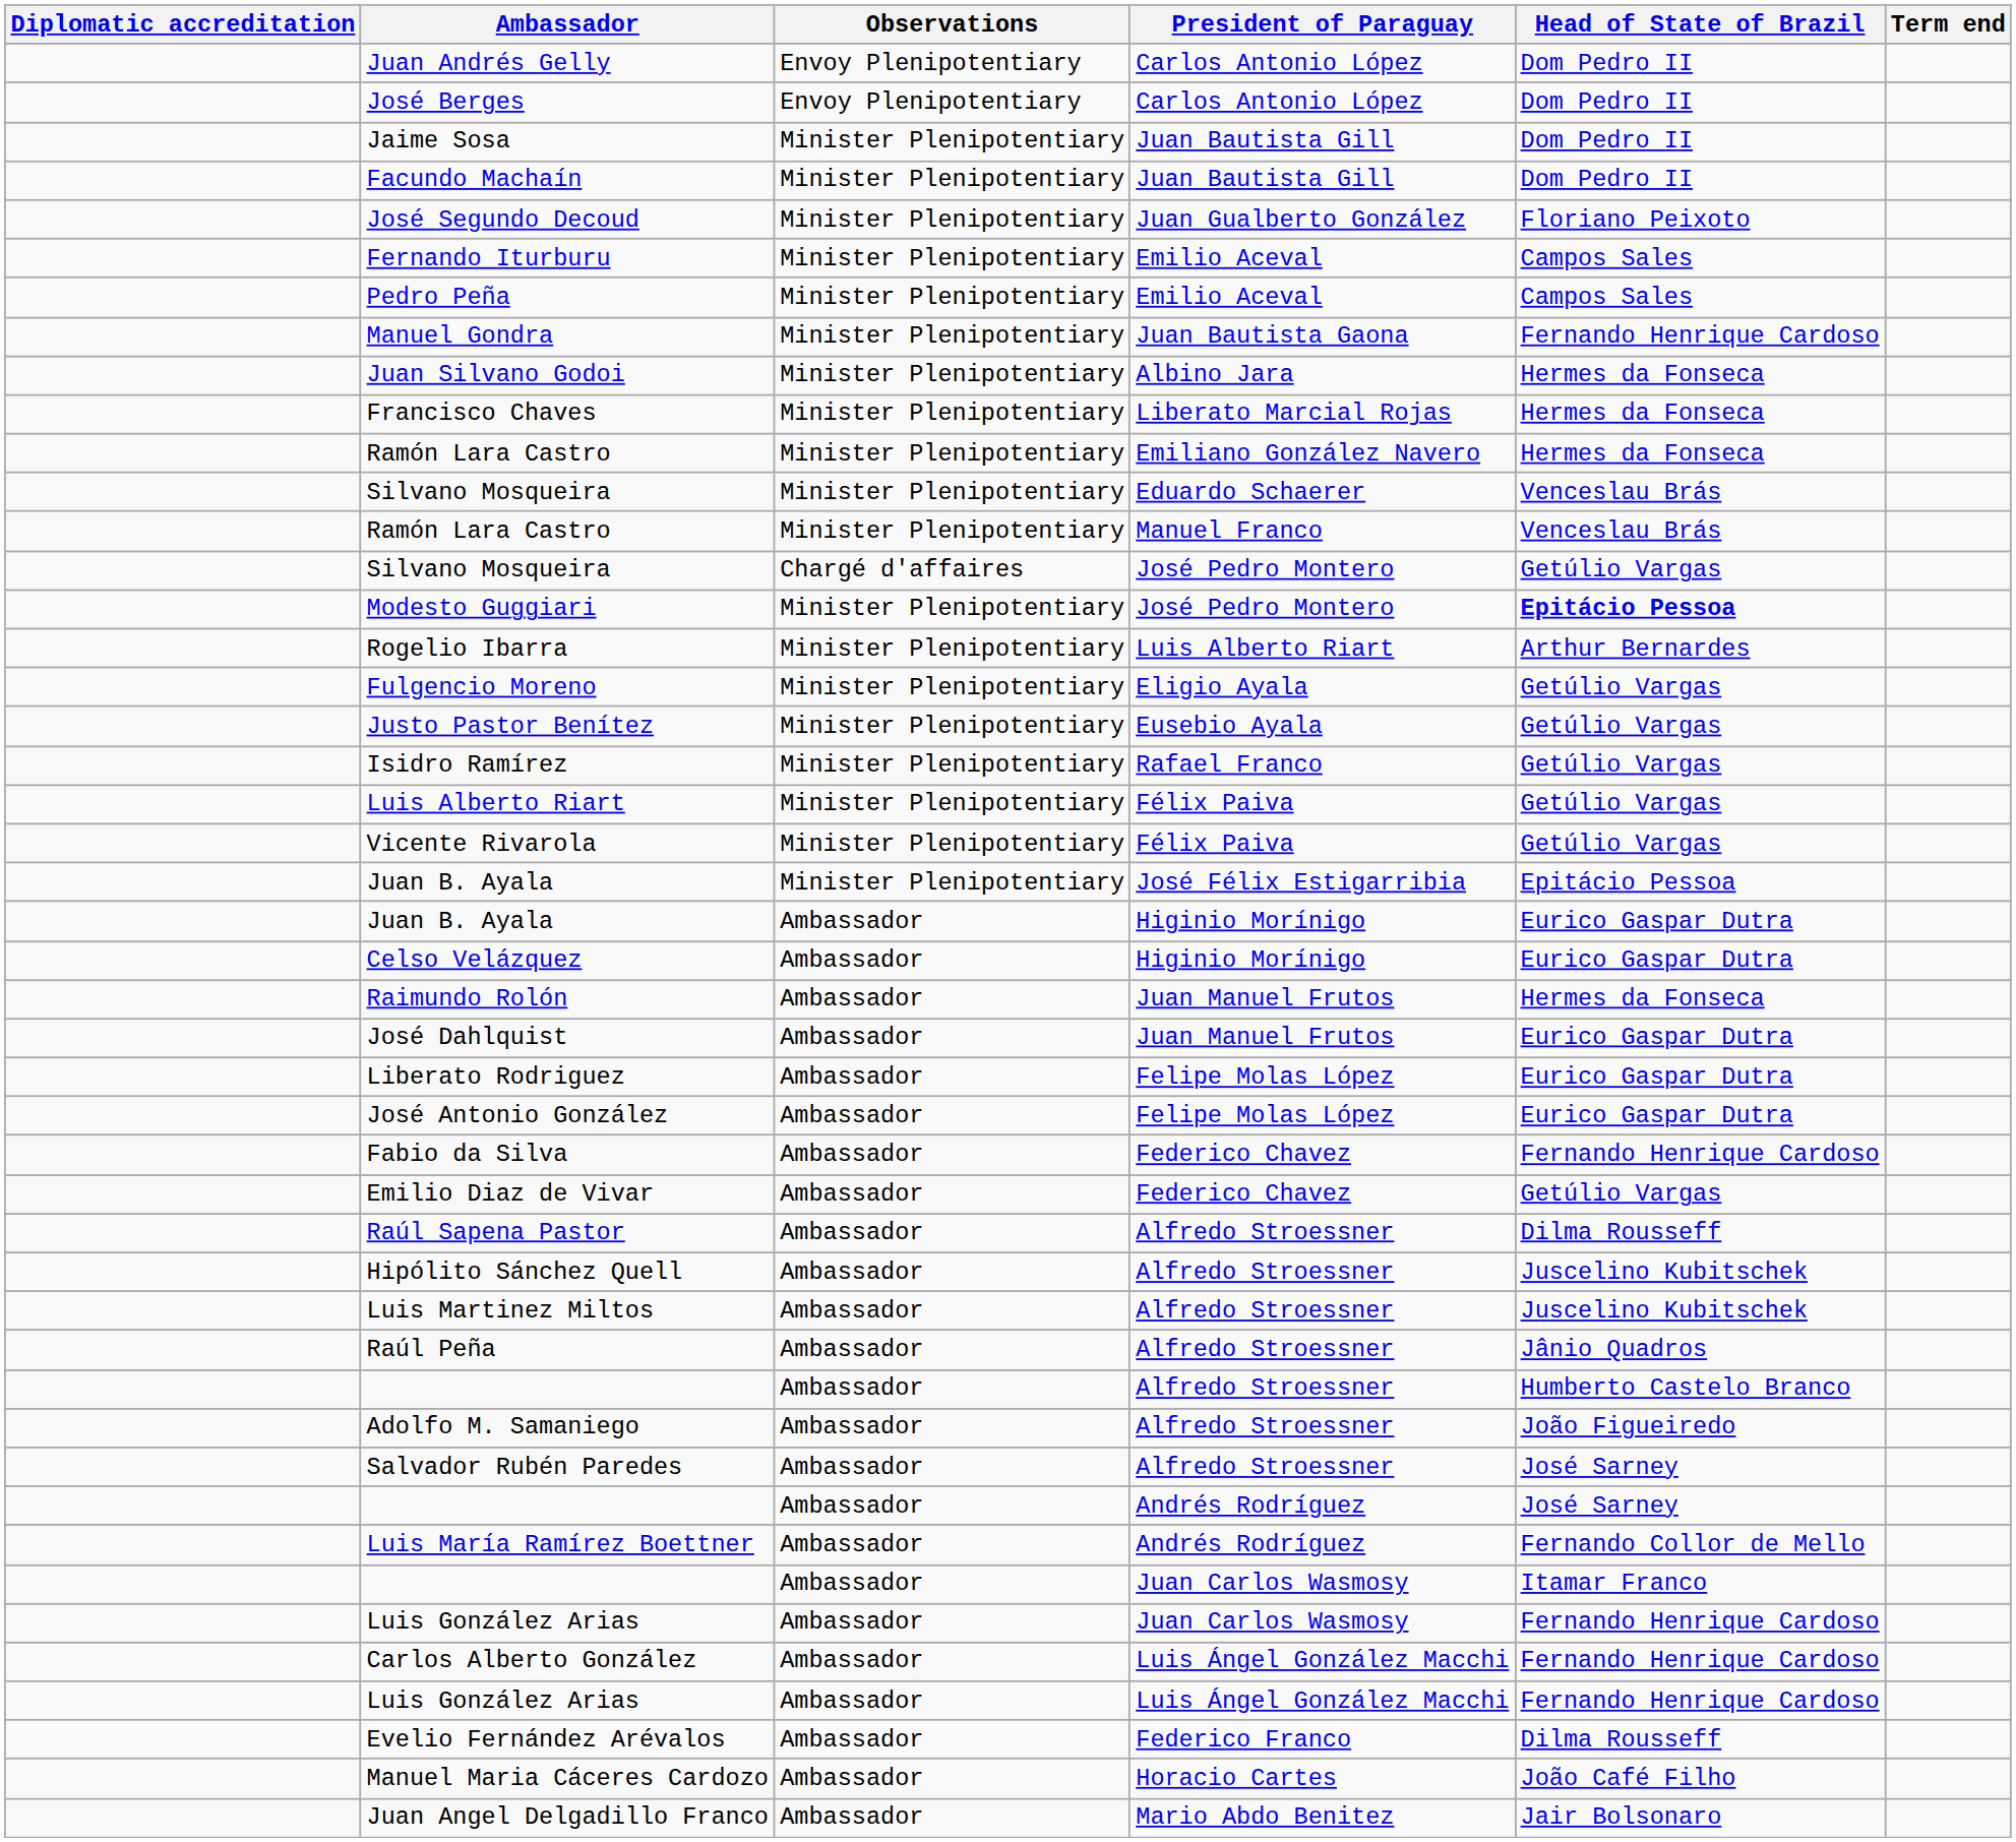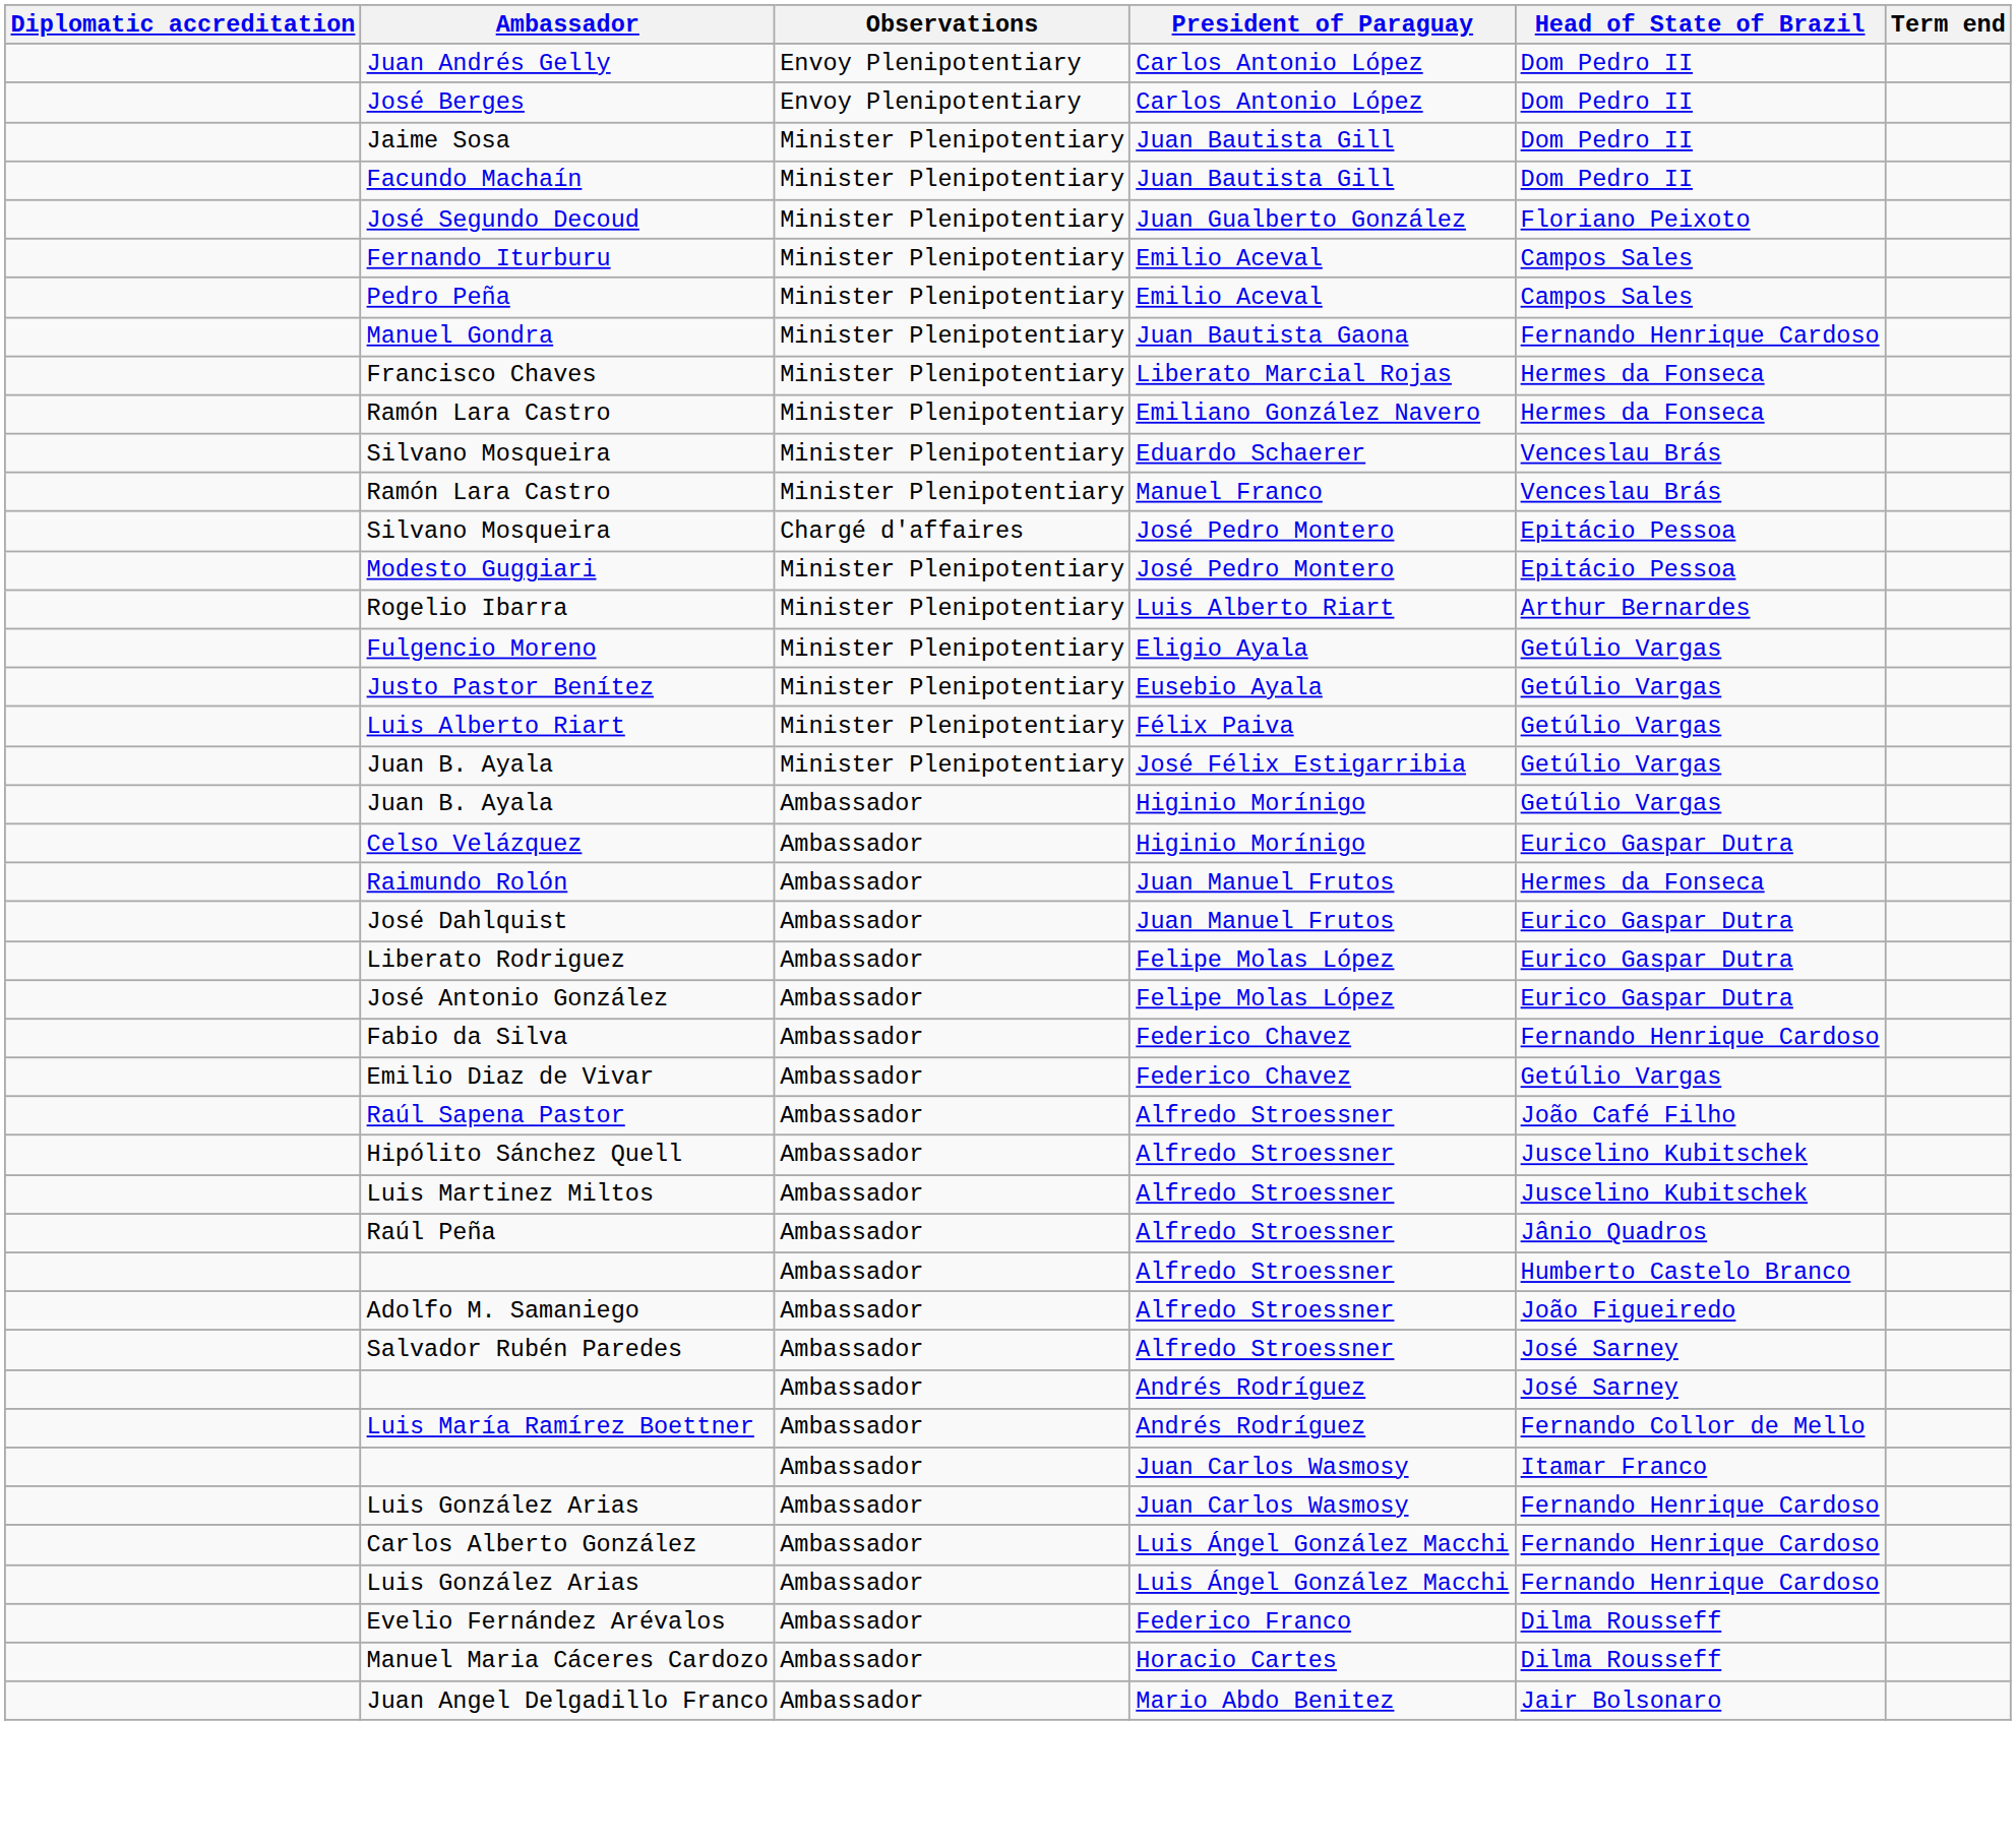 <table class="wikitable sortable">
 <tr>
 <th><a href='#'>Diplomatic accreditation</a></th>
 <th><a href='#'>Ambassador</a></th>
 <th>Observations</th>
 <th><a href='#'>President of Paraguay</a></th>
 <th><a href='#'>Head of State of Brazil</a></th>
 <th>Term end</th>
 </tr>
 <tr>
 <td></td>
 <td><a href='#'>Juan Andrés Gelly</a></td>
 <td>Envoy Plenipotentiary</td>
 <td><a href='#'>Carlos Antonio López</a></td>
 <td><a href='#'>Dom Pedro II</a></td>
 <td></td>
 </tr>
 <tr>
 <td></td>
 <td><a href='#'>José Berges</a></td>
 <td>Envoy Plenipotentiary</td>
 <td><a href='#'>Carlos Antonio López</a></td>
 <td><a href='#'>Dom Pedro II</a></td>
 <td></td>
 </tr>
 <tr>
 <td></td>
 <td>Jaime Sosa</td>
 <td>Minister Plenipotentiary</td>
 <td><a href='#'>Juan Bautista Gill</a></td>
 <td><a href='#'>Dom Pedro II</a></td>
 <td></td>
 </tr>
 <tr>
 <td></td>
 <td><a href='#'>Facundo Machaín</a></td>
 <td>Minister Plenipotentiary</td>
 <td><a href='#'>Juan Bautista Gill</a></td>
 <td><a href='#'>Dom Pedro II</a></td>
 <td></td>
 </tr>
 <tr>
 <td></td>
 <td><a href='#'>José Segundo Decoud</a></td>
 <td>Minister Plenipotentiary</td>
 <td><a href='#'>Juan Gualberto González</a></td>
 <td><a href='#'>Floriano Peixoto</a></td>
 <td></td>
 </tr>
 <tr>
 <td></td>
 <td><a href='#'>Fernando Iturburu</a></td>
 <td>Minister Plenipotentiary</td>
 <td><a href='#'>Emilio Aceval</a></td>
 <td><a href='#'>Campos Sales</a></td>
 <td></td>
 </tr>
 <tr>
 <td></td>
 <td><a href='#'>Pedro Peña</a></td>
 <td>Minister Plenipotentiary</td>
 <td><a href='#'>Emilio Aceval</a></td>
 <td><a href='#'>Campos Sales</a></td>
 <td></td>
 </tr>
 <tr>
 <td></td>
 <td><a href='#'>Manuel Gondra</a></td>
 <td>Minister Plenipotentiary</td>
 <td><a href='#'>Juan Bautista Gaona</a></td>
 <td><a href='#'>Fernando Henrique Cardoso</a></td>
 <td></td>
 </tr>
 <tr>
 <td></td>
-<td><a href='#'>Juan Silvano Godoi</a></td>
-<td>Minister Plenipotentiary</td>
-<td><a href='#'>Albino Jara</a></td>
-<td><a href='#'>Hermes da Fonseca</a></td>
-<td></td>
-</tr>
-<tr>
-<td></td>
 <td>Francisco Chaves</td>
 <td>Minister Plenipotentiary</td>
 <td><a href='#'>Liberato Marcial Rojas</a></td>
 <td><a href='#'>Hermes da Fonseca</a></td>
 <td></td>
 </tr>
 <tr>
 <td></td>
 <td>Ramón Lara Castro</td>
 <td>Minister Plenipotentiary</td>
 <td><a href='#'>Emiliano González Navero</a></td>
 <td><a href='#'>Hermes da Fonseca</a></td>
 <td></td>
 </tr>
 <tr>
 <td></td>
 <td>Silvano Mosqueira</td>
 <td>Minister Plenipotentiary</td>
 <td><a href='#'>Eduardo Schaerer</a></td>
 <td><a href='#'>Venceslau Brás</a></td>
 <td></td>
 </tr>
 <tr>
 <td></td>
 <td>Ramón Lara Castro</td>
 <td>Minister Plenipotentiary</td>
 <td><a href='#'>Manuel Franco</a></td>
 <td><a href='#'>Venceslau Brás</a></td>
 <td></td>
 </tr>
 <tr>
 <td></td>
 <td>Silvano Mosqueira</td>
 <td>Chargé d'affaires</td>
 <td><a href='#'>José Pedro Montero</a></td>
-<td><a href='#'>Getúlio Vargas</a></td>
+<td><a href='#'>Epitácio Pessoa</a></td>
 <td></td>
 </tr>
 <tr>
 <td></td>
 <td><a href='#'>Modesto Guggiari</a></td>
 <td>Minister Plenipotentiary</td>
 <td><a href='#'>José Pedro Montero</a></td>
-<td><strong><a href='#'>Epitácio Pessoa</a></strong></td>
+<td><a href='#'>Epitácio Pessoa</a></td>
 <td></td>
 </tr>
 <tr>
 <td></td>
 <td>Rogelio Ibarra</td>
 <td>Minister Plenipotentiary</td>
 <td><a href='#'>Luis Alberto Riart</a></td>
 <td><a href='#'>Arthur Bernardes</a></td>
 <td></td>
 </tr>
 <tr>
 <td></td>
 <td><a href='#'>Fulgencio Moreno</a></td>
 <td>Minister Plenipotentiary</td>
 <td><a href='#'>Eligio Ayala</a></td>
 <td><a href='#'>Getúlio Vargas</a></td>
 <td></td>
 </tr>
 <tr>
 <td></td>
 <td><a href='#'>Justo Pastor Benítez</a></td>
 <td>Minister Plenipotentiary</td>
 <td><a href='#'>Eusebio Ayala</a></td>
 <td><a href='#'>Getúlio Vargas</a></td>
 <td></td>
 </tr>
 <tr>
 <td></td>
-<td>Isidro Ramírez</td>
-<td>Minister Plenipotentiary</td>
-<td><a href='#'>Rafael Franco</a></td>
-<td><a href='#'>Getúlio Vargas</a></td>
-<td></td>
-</tr>
-<tr>
-<td></td>
 <td><a href='#'>Luis Alberto Riart</a></td>
-<td>Minister Plenipotentiary</td>
-<td><a href='#'>Félix Paiva</a></td>
-<td><a href='#'>Getúlio Vargas</a></td>
-<td></td>
-</tr>
-<tr>
-<td></td>
-<td>Vicente Rivarola</td>
 <td>Minister Plenipotentiary</td>
 <td><a href='#'>Félix Paiva</a></td>
 <td><a href='#'>Getúlio Vargas</a></td>
 <td></td>
 </tr>
 <tr>
 <td></td>
 <td>Juan B. Ayala</td>
 <td>Minister Plenipotentiary</td>
 <td><a href='#'>José Félix Estigarribia</a></td>
-<td><a href='#'>Epitácio Pessoa</a></td>
+<td><a href='#'>Getúlio Vargas</a></td>
 <td></td>
 </tr>
 <tr>
 <td></td>
 <td>Juan B. Ayala</td>
 <td>Ambassador</td>
 <td><a href='#'>Higinio Morínigo</a></td>
-<td><a href='#'>Eurico Gaspar Dutra</a></td>
+<td><a href='#'>Getúlio Vargas</a></td>
 <td></td>
 </tr>
 <tr>
 <td></td>
 <td><a href='#'>Celso Velázquez</a></td>
 <td>Ambassador</td>
 <td><a href='#'>Higinio Morínigo</a></td>
 <td><a href='#'>Eurico Gaspar Dutra</a></td>
 <td></td>
 </tr>
 <tr>
 <td></td>
 <td><a href='#'>Raimundo Rolón</a></td>
 <td>Ambassador</td>
 <td><a href='#'>Juan Manuel Frutos</a></td>
 <td><a href='#'>Hermes da Fonseca</a></td>
 <td></td>
 </tr>
 <tr>
 <td></td>
 <td>José Dahlquist</td>
 <td>Ambassador</td>
 <td><a href='#'>Juan Manuel Frutos</a></td>
 <td><a href='#'>Eurico Gaspar Dutra</a></td>
 <td></td>
 </tr>
 <tr>
 <td></td>
 <td>Liberato Rodriguez</td>
 <td>Ambassador</td>
 <td><a href='#'>Felipe Molas López</a></td>
 <td><a href='#'>Eurico Gaspar Dutra</a></td>
 <td></td>
 </tr>
 <tr>
 <td></td>
 <td>José Antonio González</td>
 <td>Ambassador</td>
 <td><a href='#'>Felipe Molas López</a></td>
 <td><a href='#'>Eurico Gaspar Dutra</a></td>
 <td></td>
 </tr>
 <tr>
 <td></td>
 <td>Fabio da Silva</td>
 <td>Ambassador</td>
 <td><a href='#'>Federico Chavez</a></td>
 <td><a href='#'>Fernando Henrique Cardoso</a></td>
 <td></td>
 </tr>
 <tr>
 <td></td>
 <td>Emilio Diaz de Vivar</td>
 <td>Ambassador</td>
 <td><a href='#'>Federico Chavez</a></td>
 <td><a href='#'>Getúlio Vargas</a></td>
 <td></td>
 </tr>
 <tr>
 <td></td>
 <td><a href='#'>Raúl Sapena Pastor</a></td>
 <td>Ambassador</td>
 <td><a href='#'>Alfredo Stroessner</a></td>
-<td><a href='#'>Dilma Rousseff</a></td>
+<td><a href='#'>João Café Filho</a></td>
 <td></td>
 </tr>
 <tr>
 <td></td>
 <td>Hipólito Sánchez Quell</td>
 <td>Ambassador</td>
 <td><a href='#'>Alfredo Stroessner</a></td>
 <td><a href='#'>Juscelino Kubitschek</a></td>
 <td></td>
 </tr>
 <tr>
 <td></td>
 <td>Luis Martinez Miltos</td>
 <td>Ambassador</td>
 <td><a href='#'>Alfredo Stroessner</a></td>
 <td><a href='#'>Juscelino Kubitschek</a></td>
 <td></td>
 </tr>
 <tr>
 <td></td>
 <td>Raúl Peña</td>
 <td>Ambassador</td>
 <td><a href='#'>Alfredo Stroessner</a></td>
 <td><a href='#'>Jânio Quadros</a></td>
 <td></td>
 </tr>
 <tr>
 <td></td>
 <td></td>
 <td>Ambassador</td>
 <td><a href='#'>Alfredo Stroessner</a></td>
 <td><a href='#'>Humberto Castelo Branco</a></td>
 <td></td>
 </tr>
 <tr>
 <td></td>
 <td>Adolfo M. Samaniego</td>
 <td>Ambassador</td>
 <td><a href='#'>Alfredo Stroessner</a></td>
 <td><a href='#'>João Figueiredo</a></td>
 <td></td>
 </tr>
 <tr>
 <td></td>
 <td>Salvador Rubén Paredes</td>
 <td>Ambassador</td>
 <td><a href='#'>Alfredo Stroessner</a></td>
 <td><a href='#'>José Sarney</a></td>
 <td></td>
 </tr>
 <tr>
 <td></td>
 <td></td>
 <td>Ambassador</td>
 <td><a href='#'>Andrés Rodríguez</a></td>
 <td><a href='#'>José Sarney</a></td>
 <td></td>
 </tr>
 <tr>
 <td></td>
 <td><a href='#'>Luis María Ramírez Boettner</a></td>
 <td>Ambassador</td>
 <td><a href='#'>Andrés Rodríguez</a></td>
 <td><a href='#'>Fernando Collor de Mello</a></td>
 <td></td>
 </tr>
 <tr>
 <td></td>
 <td></td>
 <td>Ambassador</td>
 <td><a href='#'>Juan Carlos Wasmosy</a></td>
 <td><a href='#'>Itamar Franco</a></td>
 <td></td>
 </tr>
 <tr>
 <td></td>
 <td>Luis González Arias</td>
 <td>Ambassador</td>
 <td><a href='#'>Juan Carlos Wasmosy</a></td>
 <td><a href='#'>Fernando Henrique Cardoso</a></td>
 <td></td>
 </tr>
 <tr>
 <td></td>
 <td>Carlos Alberto González</td>
 <td>Ambassador</td>
 <td><a href='#'>Luis Ángel González Macchi</a></td>
 <td><a href='#'>Fernando Henrique Cardoso</a></td>
 <td></td>
 </tr>
 <tr>
 <td></td>
 <td>Luis González Arias</td>
 <td>Ambassador</td>
 <td><a href='#'>Luis Ángel González Macchi</a></td>
 <td><a href='#'>Fernando Henrique Cardoso</a></td>
 <td></td>
 </tr>
 <tr>
 <td></td>
 <td>Evelio Fernández Arévalos</td>
 <td>Ambassador</td>
 <td><a href='#'>Federico Franco</a></td>
 <td><a href='#'>Dilma Rousseff</a></td>
 <td></td>
 </tr>
 <tr>
 <td></td>
 <td>Manuel Maria Cáceres Cardozo</td>
 <td>Ambassador</td>
 <td><a href='#'>Horacio Cartes</a></td>
-<td><a href='#'>João Café Filho</a></td>
+<td><a href='#'>Dilma Rousseff</a></td>
 <td></td>
 </tr>
 <tr>
 <td></td>
 <td>Juan Angel Delgadillo Franco</td>
 <td>Ambassador</td>
 <td><a href='#'>Mario Abdo Benitez</a></td>
 <td><a href='#'>Jair Bolsonaro</a></td>
 </tr>
 </table>
